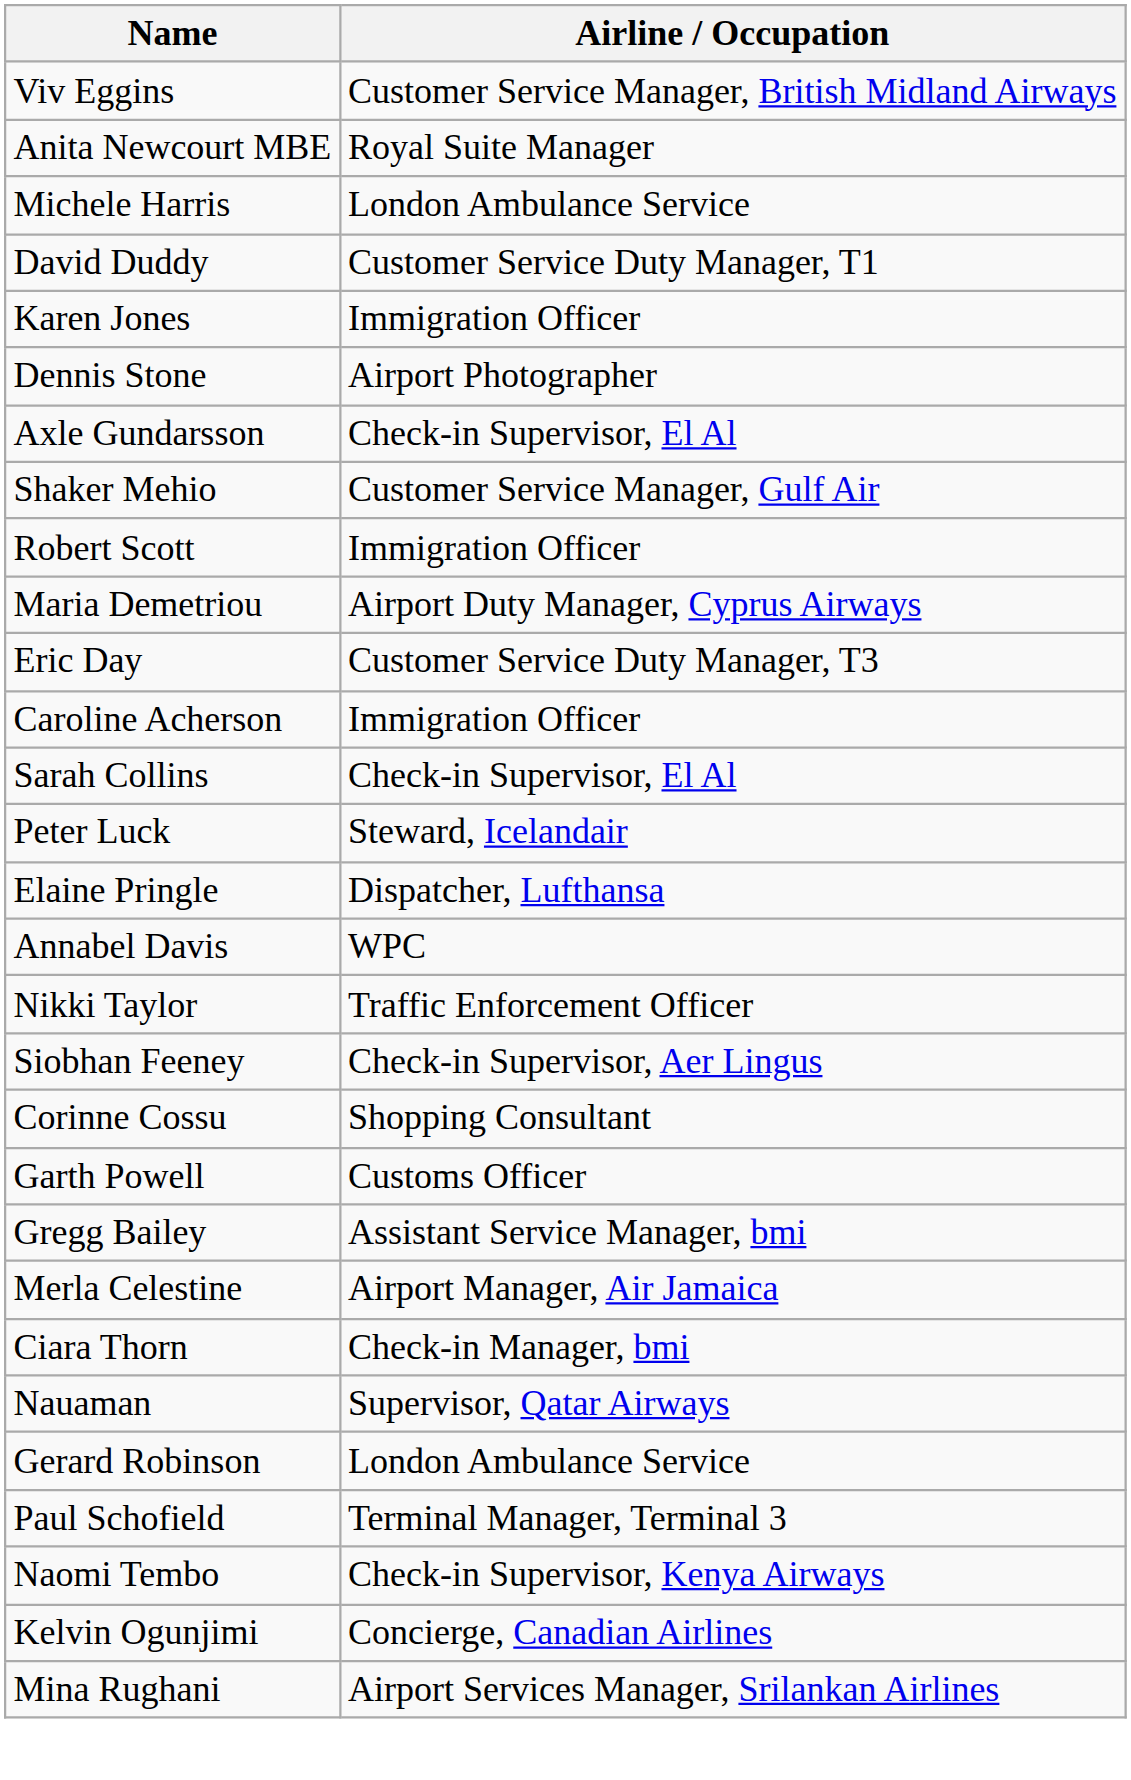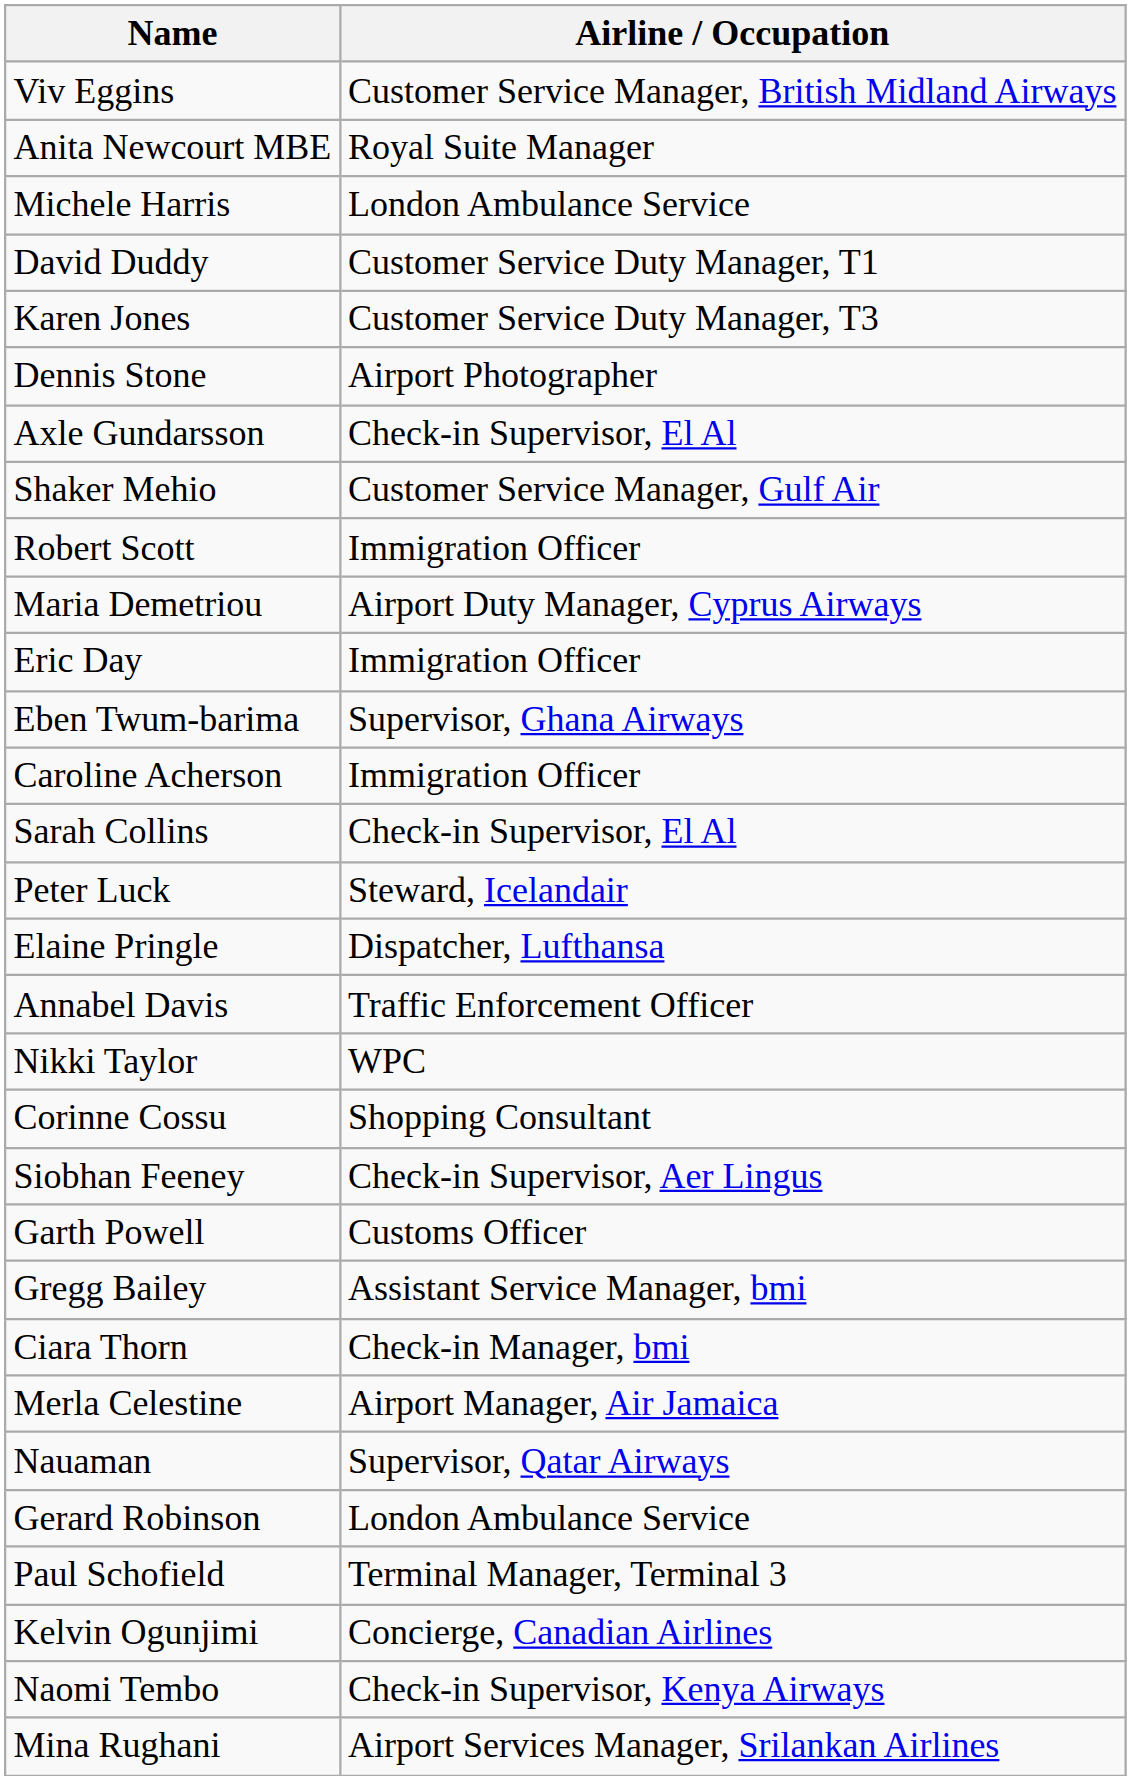 <table class="wikitable" border="1">
 <tr>
 <th>Name</th>
 <th>Airline / Occupation</th>
 </tr>
 <tr>
 <td>Viv Eggins</td>
 <td>Customer Service Manager, <a href='#'>British Midland Airways</a></td>
 </tr>
 <tr>
 <td>Anita Newcourt MBE</td>
 <td>Royal Suite Manager</td>
 </tr>
 <tr>
 <td>Michele Harris</td>
 <td>London Ambulance Service</td>
 </tr>
 <tr>
 <td>David Duddy</td>
 <td>Customer Service Duty Manager, T1</td>
 </tr>
 <tr>
 <td>Karen Jones</td>
-<td>Immigration Officer</td>
+<td>Customer Service Duty Manager, T3</td>
 </tr>
 <tr>
 <td>Dennis Stone</td>
 <td>Airport Photographer</td>
 </tr>
 <tr>
 <td>Axle Gundarsson</td>
 <td>Check-in Supervisor, <a href='#'>El Al</a></td>
 </tr>
 <tr>
 <td>Shaker Mehio</td>
 <td>Customer Service Manager, <a href='#'>Gulf Air</a></td>
 </tr>
 <tr>
 <td>Robert Scott</td>
 <td>Immigration Officer</td>
 </tr>
 <tr>
 <td>Maria Demetriou</td>
 <td>Airport Duty Manager, <a href='#'>Cyprus Airways</a></td>
 </tr>
 <tr>
 <td>Eric Day</td>
-<td>Customer Service Duty Manager, T3</td>
+<td>Immigration Officer</td>
+</tr>
+<tr>
+<td>Eben Twum-barima</td>
+<td>Supervisor, <a href='#'>Ghana Airways</a></td>
 </tr>
 <tr>
 <td>Caroline Acherson</td>
 <td>Immigration Officer</td>
 </tr>
 <tr>
 <td>Sarah Collins</td>
 <td>Check-in Supervisor, <a href='#'>El Al</a></td>
 </tr>
 <tr>
 <td>Peter Luck</td>
 <td>Steward, <a href='#'>Icelandair</a></td>
 </tr>
 <tr>
 <td>Elaine Pringle</td>
 <td>Dispatcher, <a href='#'>Lufthansa</a></td>
 </tr>
 <tr>
 <td>Annabel Davis</td>
+<td>Traffic Enforcement Officer</td>
+</tr>
+<tr>
+<td>Nikki Taylor</td>
 <td>WPC</td>
 </tr>
 <tr>
-<td>Nikki Taylor</td>
-<td>Traffic Enforcement Officer</td>
+<td>Corinne Cossu</td>
+<td>Shopping Consultant</td>
 </tr>
 <tr>
 <td>Siobhan Feeney</td>
 <td>Check-in Supervisor, <a href='#'>Aer Lingus</a></td>
-</tr>
-<tr>
-<td>Corinne Cossu</td>
-<td>Shopping Consultant</td>
 </tr>
 <tr>
 <td>Garth Powell</td>
 <td>Customs Officer</td>
 </tr>
 <tr>
 <td>Gregg Bailey</td>
 <td>Assistant Service Manager, <a href='#'>bmi</a></td>
 </tr>
 <tr>
+<td>Ciara Thorn</td>
+<td>Check-in Manager, <a href='#'>bmi</a></td>
+</tr>
+<tr>
 <td>Merla Celestine</td>
 <td>Airport Manager, <a href='#'>Air Jamaica</a></td>
-</tr>
-<tr>
-<td>Ciara Thorn</td>
-<td>Check-in Manager, <a href='#'>bmi</a></td>
 </tr>
 <tr>
 <td>Nauaman</td>
 <td>Supervisor, <a href='#'>Qatar Airways</a></td>
 </tr>
 <tr>
 <td>Gerard Robinson</td>
 <td>London Ambulance Service</td>
 </tr>
 <tr>
 <td>Paul Schofield</td>
 <td>Terminal Manager, Terminal 3</td>
 </tr>
 <tr>
+<td>Kelvin Ogunjimi</td>
+<td>Concierge, <a href='#'>Canadian Airlines</a></td>
+</tr>
+<tr>
 <td>Naomi Tembo</td>
 <td>Check-in Supervisor, <a href='#'>Kenya Airways</a></td>
-</tr>
-<tr>
-<td>Kelvin Ogunjimi</td>
-<td>Concierge, <a href='#'>Canadian Airlines</a></td>
 </tr>
 <tr>
 <td>Mina Rughani</td>
 <td>Airport Services Manager, <a href='#'>Srilankan Airlines</a></td>
 </tr>
 </table>
